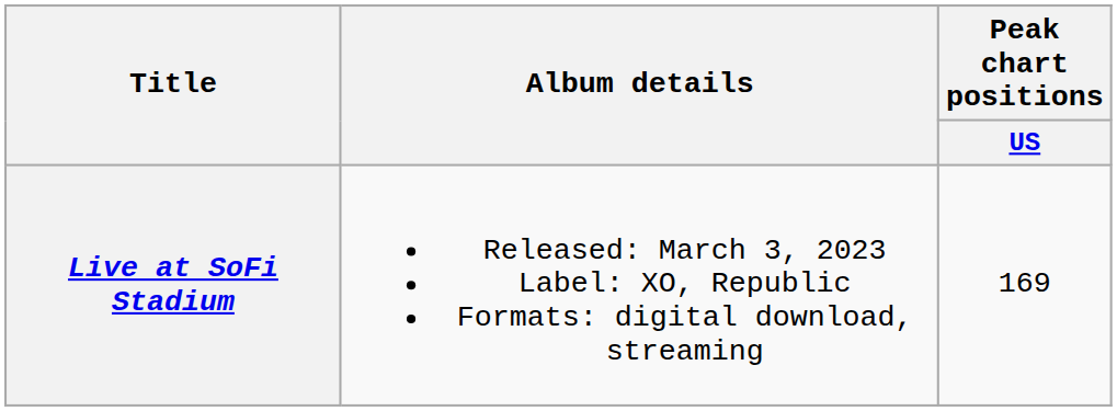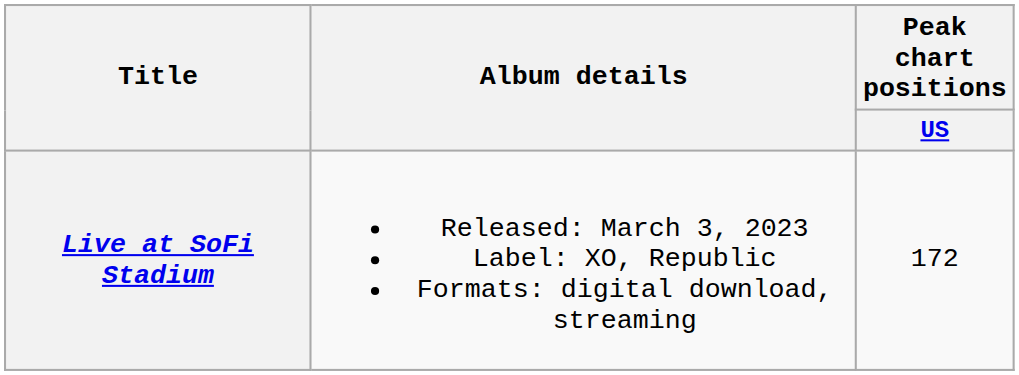 <table class="wikitable plainrowheaders" style="text-align:center;">
 <tr>
 <th scope="col" rowspan="2" style="width:11em;">Title</th>
 <th scope="col" rowspan="2" style="width:20em;">Album details</th>
 <th scope="col" colspan="1">Peak chart positions</th>
 </tr>
 <tr>
 <th scope="col" style="width:2.5em;font-size:90%;"><a href='#'>US</a><br></th>
 </tr>
 <tr>
 <th scope="row"><em><a href='#'>Live at SoFi Stadium</a></em></th>
 <td><br><ul><li>Released: March 3, 2023</li><li>Label: XO, Republic</li><li>Formats: digital download, streaming</li></ul></td>
-<td>169</td>
+<td>172</td>
 </tr>
 </table>
